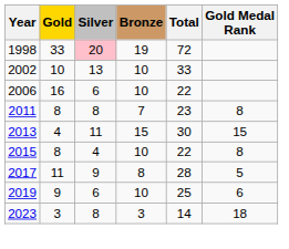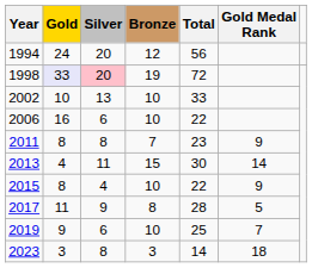 <table class="wikitable sortable" style="text-align:center; font-size:90%;">
 <tr>
 <th scope=col>Year</th>
 <th scope=col style=background-color:gold>Gold</th>
 <th scope=col style=background-color:silver>Silver</th>
 <th scope=col style=background-color:#CC9966>Bronze</th>
 <th scope-col>Total</th>
 <th scope-col>Gold Medal <br> Rank</th>
 </tr>
 <tr>
+<td>1994</td>
+<td>24</td>
+<td>20</td>
+<td>12</td>
+<td>56</td>
+<td></td>
+<td></td>
+</tr>
+<tr>
 <td>1998</td>
-<td>33</td>
+<td style="background: lavender;">33</td>
 <td style="background: pink;">20</td>
 <td>19</td>
 <td>72</td>
 <td></td>
 </tr>
 <tr>
 <td>2002</td>
 <td>10</td>
 <td>13</td>
 <td>10</td>
 <td>33</td>
 <td></td>
 </tr>
 <tr>
 <td>2006</td>
 <td>16</td>
 <td>6</td>
 <td>10</td>
 <td>22</td>
 <td></td>
 </tr>
 <tr>
 <td><a href='#'>2011</a></td>
 <td>8</td>
 <td>8</td>
 <td>7</td>
 <td>23</td>
-<td>8</td>
+<td>9</td>
 </tr>
 <tr>
 <td><a href='#'>2013</a></td>
 <td>4</td>
 <td>11</td>
 <td>15</td>
 <td>30</td>
-<td>15</td>
+<td>14</td>
 </tr>
 <tr>
 <td><a href='#'>2015</a></td>
 <td>8</td>
 <td>4</td>
 <td>10</td>
 <td>22</td>
-<td>8</td>
+<td>9</td>
 </tr>
 <tr>
 <td><a href='#'>2017</a></td>
 <td>11</td>
 <td>9</td>
 <td>8</td>
 <td>28</td>
 <td>5</td>
 </tr>
 <tr>
 <td><a href='#'>2019</a></td>
 <td>9</td>
 <td>6</td>
 <td>10</td>
 <td>25</td>
-<td>6</td>
+<td>7</td>
 </tr>
 <tr>
 <td><a href='#'>2023</a></td>
 <td>3</td>
 <td>8</td>
 <td>3</td>
 <td>14</td>
 <td>18</td>
 </tr>
 </table>
